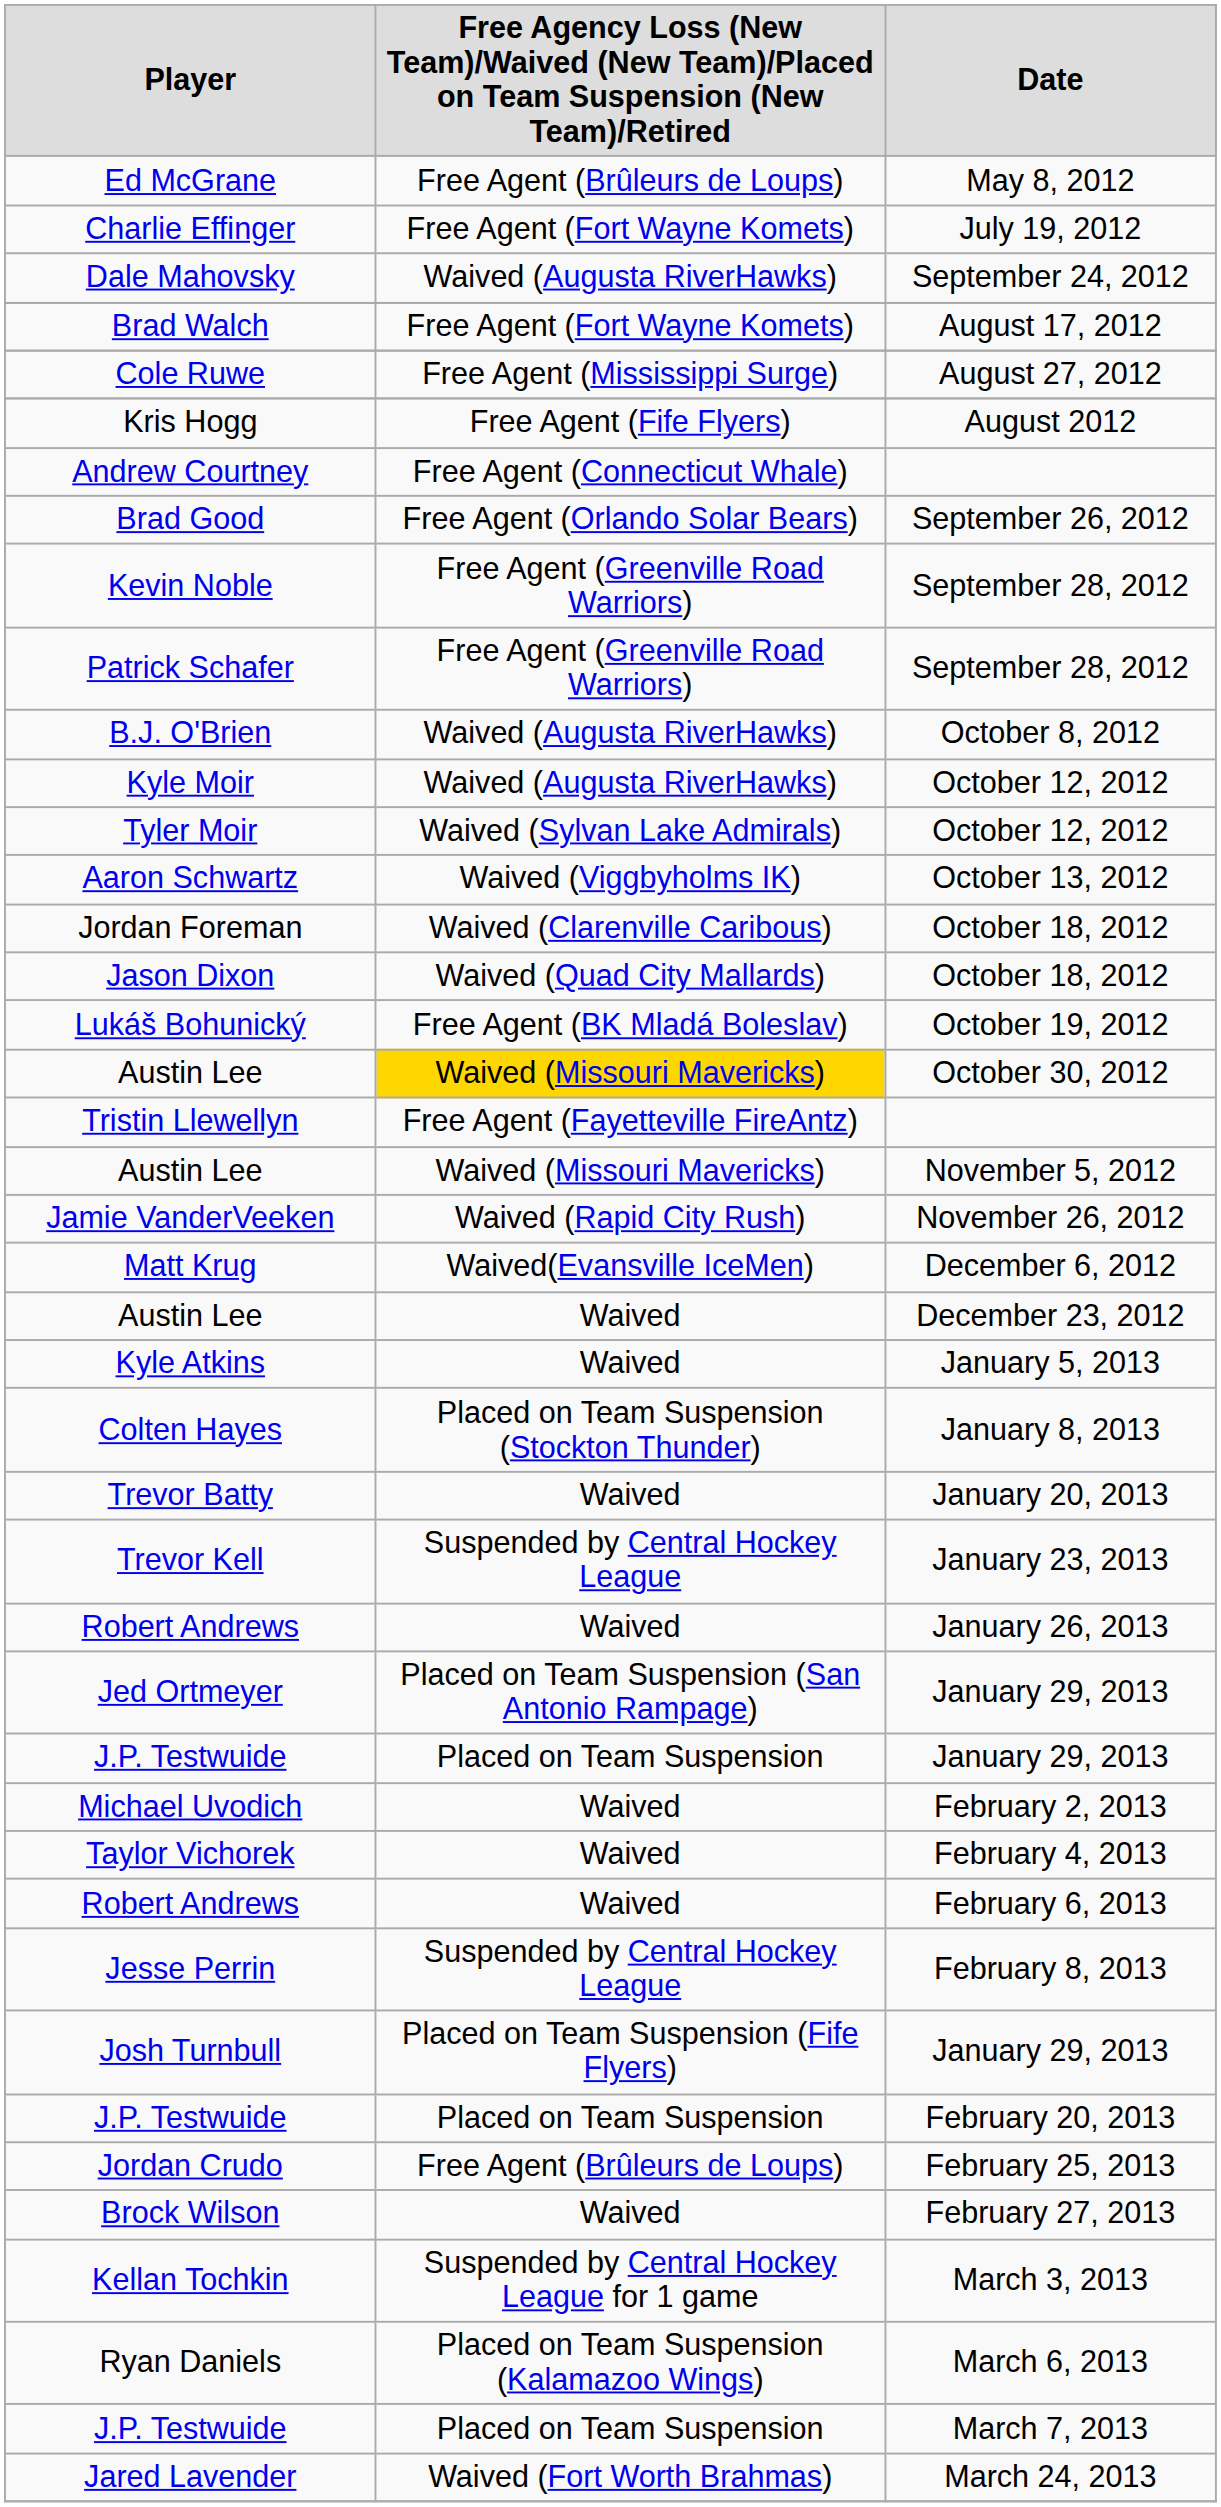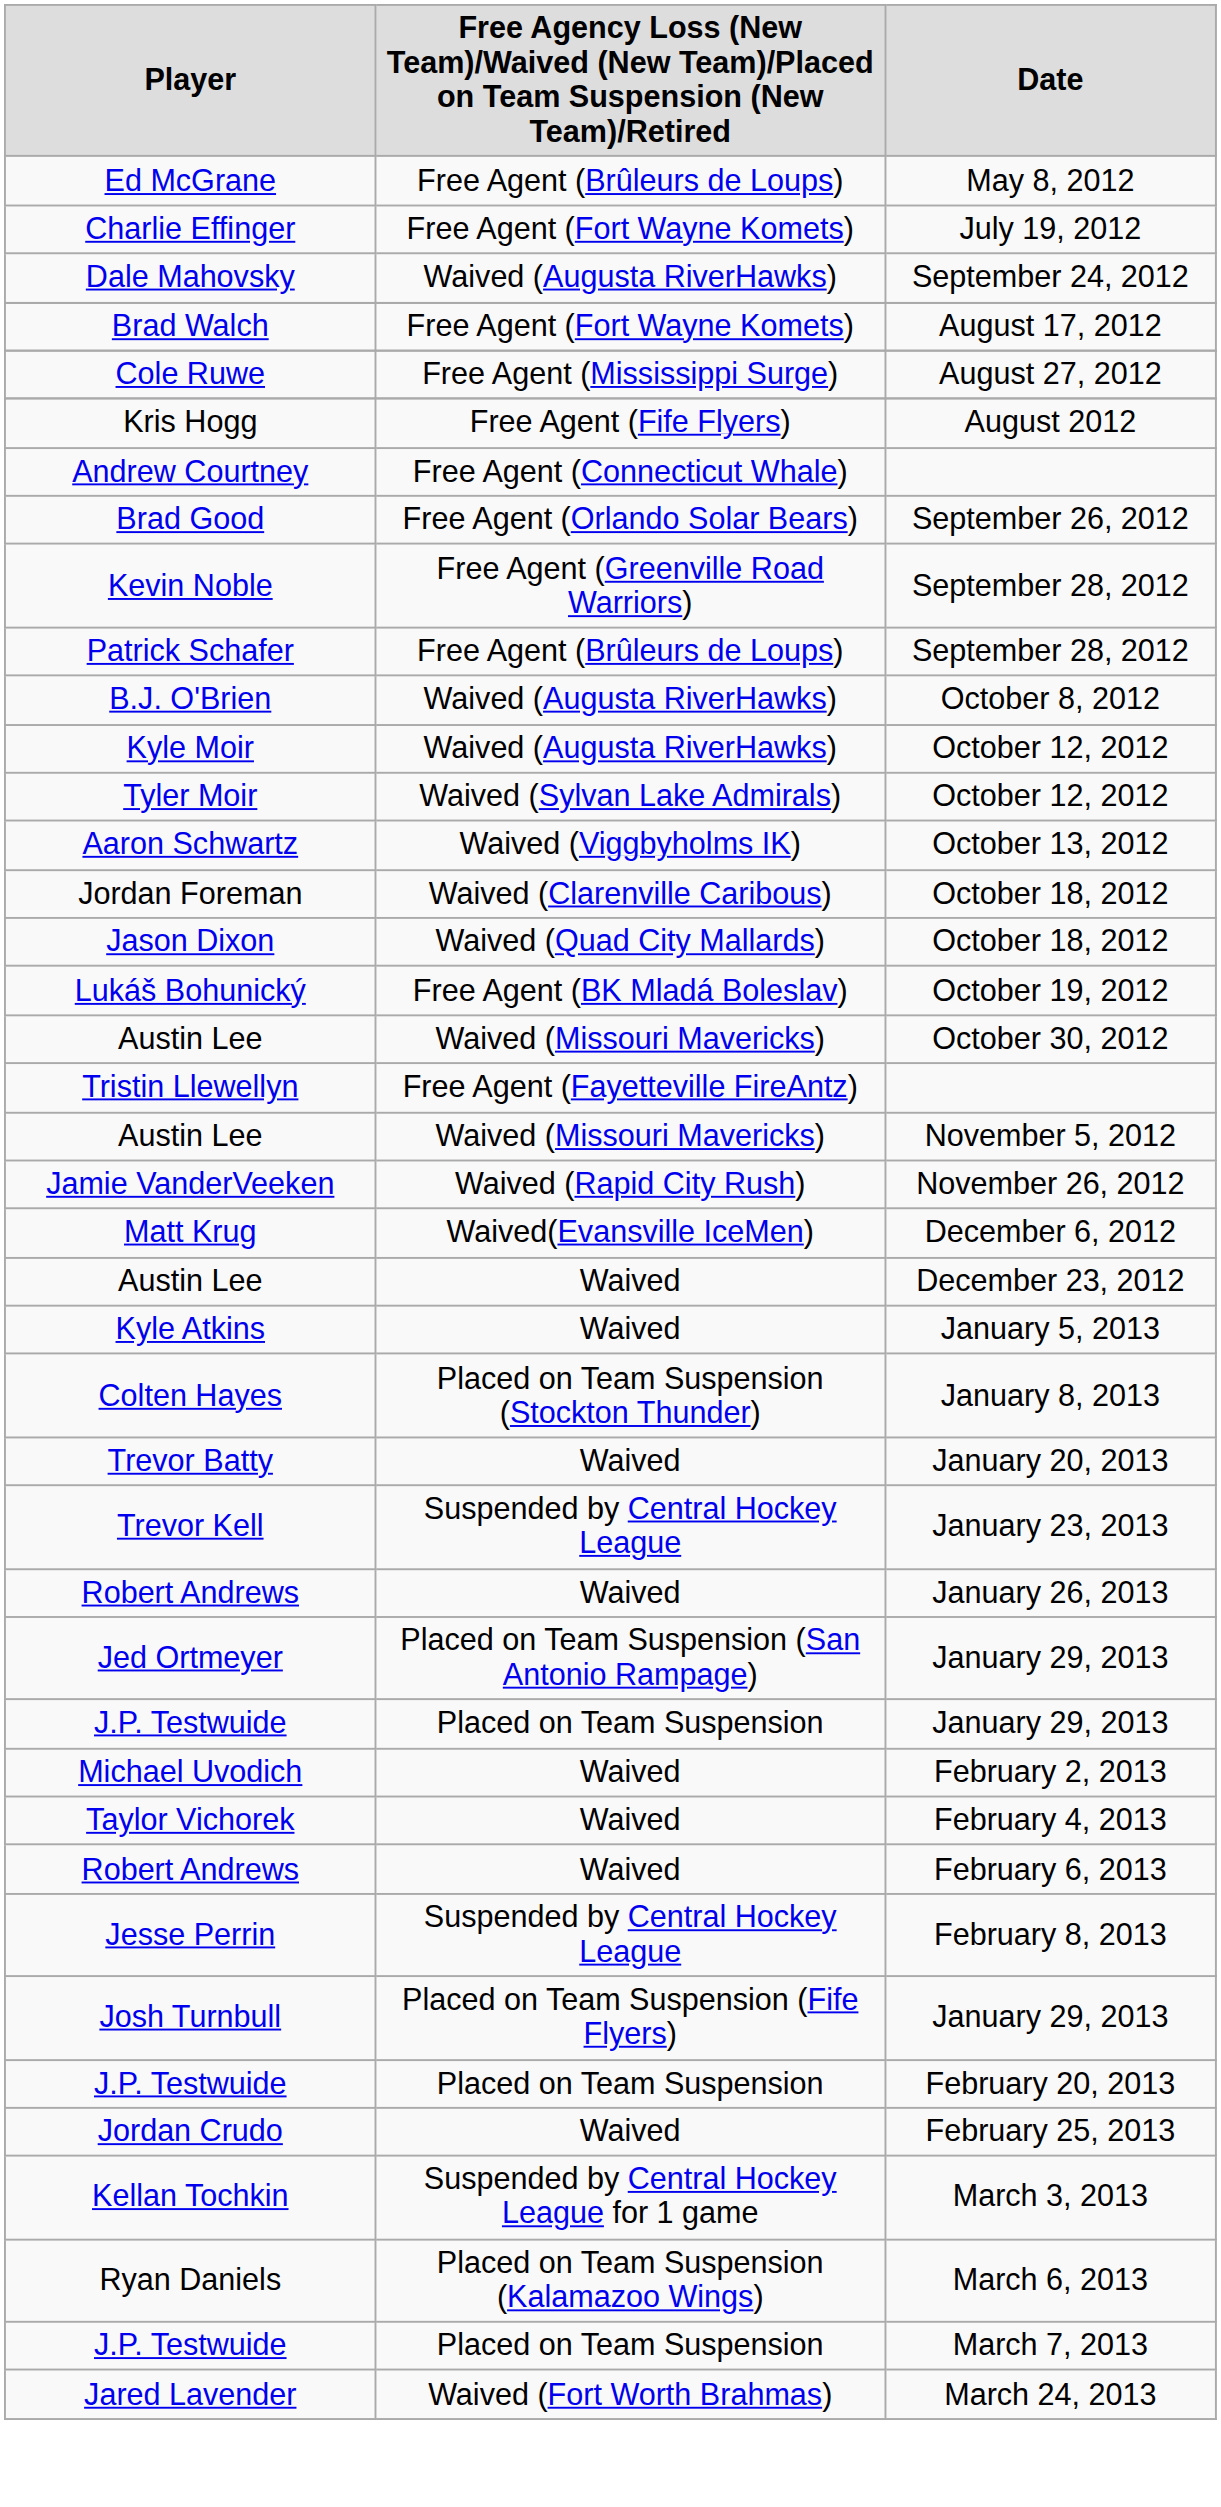 <table class="wikitable" style="text-align: center; width: 635px; height: 75px;">
 <tr align="center" bgcolor="#dddddd">
 <td><strong>Player</strong></td>
 <td><strong>Free Agency Loss (New Team)/Waived (New Team)/Placed on Team Suspension (New Team)/Retired</strong></td>
 <td><strong>Date</strong></td>
 </tr>
 <tr>
 <td style="width: 200px"><a href='#'>Ed McGrane</a></td>
 <td style="width: 280px">Free Agent (<a href='#'>Brûleurs de Loups</a>)</td>
 <td style="width: 155px">May 8, 2012 </td>
 </tr>
 <tr>
 <td style="width: 200px"><a href='#'>Charlie Effinger</a></td>
 <td style="width: 280px">Free Agent (<a href='#'>Fort Wayne Komets</a>)</td>
 <td style="width: 155px">July 19, 2012 </td>
 </tr>
 <tr>
 <td style="width: 200px"><a href='#'>Dale Mahovsky</a></td>
 <td style="width: 280px">Waived (<a href='#'>Augusta RiverHawks</a>)</td>
 <td style="width: 155px">September 24, 2012</td>
 </tr>
 <tr>
 </tr>
 <tr>
 <td style="width: 200px"><a href='#'>Brad Walch</a></td>
 <td style="width: 280px">Free Agent (<a href='#'>Fort Wayne Komets</a>)</td>
 <td style="width: 155px">August 17, 2012</td>
 </tr>
 <tr>
 </tr>
 <tr>
 <td style="width: 200px"><a href='#'>Cole Ruwe</a></td>
 <td style="width: 280px">Free Agent (<a href='#'>Mississippi Surge</a>)</td>
 <td style="width: 155px">August 27, 2012</td>
 </tr>
 <tr>
 </tr>
 <tr>
 <td style="width: 200px">Kris Hogg</td>
 <td style="width: 280px">Free Agent (<a href='#'>Fife Flyers</a>)</td>
 <td style="width: 155px">August 2012</td>
 </tr>
 <tr>
 <td style="width: 200px"><a href='#'>Andrew Courtney</a></td>
 <td style="width: 280px">Free Agent (<a href='#'>Connecticut Whale</a>)</td>
 <td style="width: 155px"></td>
 </tr>
 <tr>
 <td style="width: 200px"><a href='#'>Brad Good</a></td>
 <td style="width: 280px">Free Agent (<a href='#'>Orlando Solar Bears</a>)</td>
 <td style="width: 155px">September 26, 2012</td>
 </tr>
 <tr>
 <td style="width: 200px"><a href='#'>Kevin Noble</a></td>
 <td style="width: 280px">Free Agent (<a href='#'>Greenville Road Warriors</a>)</td>
 <td style="width: 155px">September 28, 2012</td>
 </tr>
 <tr>
 <td style="width: 200px"><a href='#'>Patrick Schafer</a></td>
-<td style="width: 280px">Free Agent (<a href='#'>Greenville Road Warriors</a>)</td>
+<td style="width: 280px">Free Agent (<a href='#'>Brûleurs de Loups</a>)</td>
 <td style="width: 155px">September 28, 2012</td>
 </tr>
 <tr>
 <td style="width: 200px"><a href='#'>B.J. O'Brien</a></td>
 <td style="width: 280px">Waived (<a href='#'>Augusta RiverHawks</a>)</td>
 <td style="width: 155px">October 8, 2012</td>
 </tr>
 <tr>
 <td style="width: 200px"><a href='#'>Kyle Moir</a></td>
 <td style="width: 280px">Waived (<a href='#'>Augusta RiverHawks</a>)</td>
 <td style="width: 155px">October 12, 2012</td>
 </tr>
 <tr>
 <td style="width: 200px"><a href='#'>Tyler Moir</a></td>
 <td style="width: 280px">Waived (<a href='#'>Sylvan Lake Admirals</a>)</td>
 <td style="width: 155px">October 12, 2012</td>
 </tr>
 <tr>
 <td style="width: 200px"><a href='#'>Aaron Schwartz</a></td>
 <td style="width: 280px">Waived (<a href='#'>Viggbyholms IK</a>)</td>
 <td style="width: 155px">October 13, 2012</td>
 </tr>
 <tr>
 <td style="width: 200px">Jordan Foreman</td>
 <td style="width: 280px">Waived (<a href='#'>Clarenville Caribous</a>)</td>
 <td style="width: 155px">October 18, 2012</td>
 </tr>
 <tr>
 <td style="width: 200px"><a href='#'>Jason Dixon</a></td>
 <td style="width: 280px">Waived (<a href='#'>Quad City Mallards</a>)</td>
 <td style="width: 155px">October 18, 2012</td>
 </tr>
 <tr>
 <td style="width: 200px"><a href='#'>Lukáš Bohunický</a></td>
 <td style="width: 280px">Free Agent (<a href='#'>BK Mladá Boleslav</a>)</td>
 <td style="width: 155px">October 19, 2012</td>
 </tr>
 <tr>
 <td style="width: 200px">Austin Lee</td>
-<td style="background: gold; width: 280px">Waived (<a href='#'>Missouri Mavericks</a>)</td>
+<td style="width: 280px">Waived (<a href='#'>Missouri Mavericks</a>)</td>
 <td style="width: 155px">October 30, 2012</td>
 </tr>
 <tr>
 <td style="width: 200px"><a href='#'>Tristin Llewellyn</a></td>
 <td style="width: 280px">Free Agent (<a href='#'>Fayetteville FireAntz</a>)</td>
 <td style="width: 155px"></td>
 </tr>
 <tr>
 <td style="width: 200px">Austin Lee</td>
 <td style="width: 280px">Waived (<a href='#'>Missouri Mavericks</a>)</td>
 <td style="width: 155px">November 5, 2012</td>
 </tr>
 <tr>
 <td style="width: 200px"><a href='#'>Jamie VanderVeeken</a></td>
 <td style="width: 280px">Waived (<a href='#'>Rapid City Rush</a>)</td>
 <td style="width: 155px">November 26, 2012</td>
 </tr>
 <tr>
 <td style="width: 200px"><a href='#'>Matt Krug</a></td>
 <td style="width: 280px">Waived(<a href='#'>Evansville IceMen</a>)</td>
 <td style="width: 155px">December 6, 2012</td>
 </tr>
 <tr>
 <td style="width: 200px">Austin Lee</td>
 <td style="width: 280px">Waived</td>
 <td style="width: 155px">December 23, 2012</td>
 </tr>
 <tr>
 <td style="width: 200px"><a href='#'>Kyle Atkins</a></td>
 <td style="width: 280px">Waived</td>
 <td style="width: 155px">January 5, 2013</td>
 </tr>
 <tr>
 <td style="width: 200px"><a href='#'>Colten Hayes</a></td>
 <td style="width: 280px">Placed on Team Suspension (<a href='#'>Stockton Thunder</a>)</td>
 <td style="width: 155px">January 8, 2013</td>
 </tr>
 <tr>
 <td style="width: 200px"><a href='#'>Trevor Batty</a></td>
 <td style="width: 280px">Waived</td>
 <td style="width: 155px">January 20, 2013</td>
 </tr>
 <tr>
 <td style="width: 200px"><a href='#'>Trevor Kell</a></td>
 <td style="width: 280px">Suspended by <a href='#'>Central Hockey League</a></td>
 <td style="width: 155px">January 23, 2013</td>
 </tr>
 <tr>
 <td style="width: 200px; height: 2px;"><a href='#'>Robert Andrews</a></td>
 <td style="width: 200px; height: 2px;">Waived</td>
 <td style="width: 180px; height: 2px;">January 26, 2013</td>
 </tr>
 <tr>
 <td style="width: 200px; height: 2px;"><a href='#'>Jed Ortmeyer</a></td>
 <td style="width: 200px; height: 2px;">Placed on Team Suspension (<a href='#'>San Antonio Rampage</a>)</td>
 <td style="width: 180px; height: 2px;">January 29, 2013</td>
 </tr>
 <tr>
 <td style="width: 200px; height: 2px;"><a href='#'>J.P. Testwuide</a></td>
 <td style="width: 200px; height: 2px;">Placed on Team Suspension</td>
 <td style="width: 180px; height: 2px;">January 29, 2013</td>
 </tr>
 <tr>
 <td style="width: 200px; height: 2px;"><a href='#'>Michael Uvodich</a></td>
 <td style="width: 200px; height: 2px;">Waived</td>
 <td style="width: 180px; height: 2px;">February 2, 2013</td>
 </tr>
 <tr>
 <td style="width: 200px; height: 2px;"><a href='#'>Taylor Vichorek</a></td>
 <td style="width: 200px; height: 2px;">Waived</td>
 <td style="width: 180px; height: 2px;">February 4, 2013</td>
 </tr>
 <tr>
 <td style="width: 200px; height: 2px;"><a href='#'>Robert Andrews</a></td>
 <td style="width: 200px; height: 2px;">Waived</td>
 <td style="width: 180px; height: 2px;">February 6, 2013</td>
 </tr>
 <tr>
 <td style="width: 200px"><a href='#'>Jesse Perrin</a></td>
 <td style="width: 280px">Suspended by <a href='#'>Central Hockey League</a></td>
 <td style="width: 155px">February 8, 2013</td>
 </tr>
 <tr>
 <td style="width: 200px; height: 2px;"><a href='#'>Josh Turnbull</a></td>
 <td style="width: 200px; height: 2px;">Placed on Team Suspension (<a href='#'>Fife Flyers</a>)</td>
 <td style="width: 180px; height: 2px;">January 29, 2013</td>
 </tr>
 <tr>
 <td style="width: 200px; height: 2px;"><a href='#'>J.P. Testwuide</a></td>
 <td style="width: 200px; height: 2px;">Placed on Team Suspension</td>
 <td style="width: 180px; height: 2px;">February 20, 2013</td>
 </tr>
 <tr>
 <td style="width: 200px; height: 2px;"><a href='#'>Jordan Crudo</a></td>
-<td style="width: 280px">Free Agent (<a href='#'>Brûleurs de Loups</a>)</td>
+<td style="width: 200px; height: 2px;">Waived</td>
 <td style="width: 180px; height: 2px;">February 25, 2013</td>
-</tr>
-<tr>
-<td style="width: 200px; height: 2px;"><a href='#'>Brock Wilson</a></td>
-<td style="width: 200px; height: 2px;">Waived</td>
-<td style="width: 180px; height: 2px;">February 27, 2013</td>
 </tr>
 <tr>
 <td style="width: 200px"><a href='#'>Kellan Tochkin</a></td>
 <td style="width: 280px">Suspended by <a href='#'>Central Hockey League</a> for 1 game</td>
 <td style="width: 155px">March 3, 2013</td>
 </tr>
 <tr>
 <td style="width: 200px; height: 2px;">Ryan Daniels</td>
 <td style="width: 200px; height: 2px;">Placed on Team Suspension (<a href='#'>Kalamazoo Wings</a>)</td>
 <td style="width: 180px; height: 2px;">March 6, 2013</td>
 </tr>
 <tr>
 <td style="width: 200px; height: 2px;"><a href='#'>J.P. Testwuide</a></td>
 <td style="width: 200px; height: 2px;">Placed on Team Suspension</td>
 <td style="width: 180px; height: 2px;">March 7, 2013</td>
 </tr>
 <tr>
 <td style="width: 200px; height: 2px;"><a href='#'>Jared Lavender</a></td>
 <td style="width: 200px; height: 2px;">Waived (<a href='#'>Fort Worth Brahmas</a>)</td>
 <td style="width: 180px; height: 2px;">March 24, 2013</td>
 </tr>
 <tr>
 </tr>
 </table>
